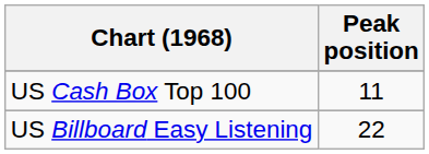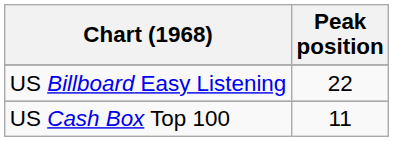 <table class="wikitable sortable">
 <tr>
 <th>Chart (1968)</th>
 <th>Peak<br>position</th>
 </tr>
 <tr>
 </tr>
 <tr>
-<td>US <a href='#'><em>Cash Box</em></a> Top 100</td>
-<td style="text-align:center;">11</td>
+<td>US <a href='#'><em>Billboard</em> Easy Listening</a></td>
+<td style="text-align:center;">22</td>
 </tr>
 <tr>
 </tr>
 <tr>
-<td>US <a href='#'><em>Billboard</em> Easy Listening</a></td>
-<td style="text-align:center;">22</td>
+<td>US <a href='#'><em>Cash Box</em></a> Top 100</td>
+<td style="text-align:center;">11</td>
 </tr>
 </table>
